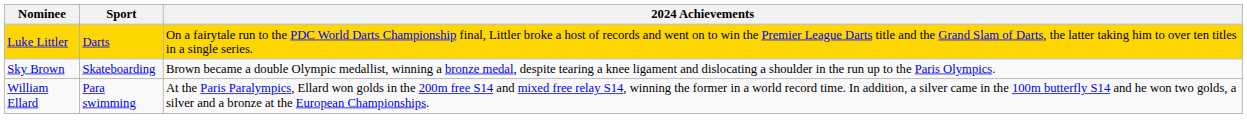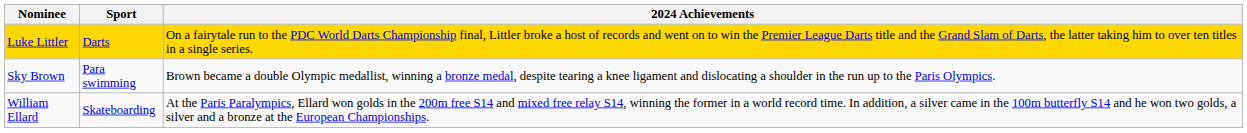 <table class="wikitable">
 <tr>
 <th>Nominee</th>
 <th>Sport</th>
 <th>2024 Achievements</th>
 </tr>
 <tr style="background:gold;">
 <td><a href='#'>Luke Littler</a></td>
 <td><a href='#'>Darts</a></td>
 <td>On a fairytale run to the <a href='#'>PDC World Darts Championship</a> final, Littler broke a host of records and went on to win the <a href='#'>Premier League Darts</a> title and the <a href='#'>Grand Slam of Darts</a>, the latter taking him to over ten titles in a single series.</td>
 </tr>
 <tr>
 <td><a href='#'>Sky Brown</a></td>
-<td><a href='#'>Skateboarding</a></td>
+<td><a href='#'>Para swimming</a></td>
 <td>Brown became a double Olympic medallist, winning a <a href='#'>bronze medal</a>, despite tearing a knee ligament and dislocating a shoulder in the run up to the <a href='#'>Paris Olympics</a>.</td>
 </tr>
 <tr>
 <td><a href='#'>William Ellard</a></td>
-<td><a href='#'>Para swimming</a></td>
+<td><a href='#'>Skateboarding</a></td>
 <td>At the <a href='#'>Paris Paralympics</a>, Ellard won golds in the <a href='#'>200m free S14</a> and <a href='#'>mixed  free relay S14</a>, winning the former in a  world record time. In addition, a silver came in the <a href='#'>100m butterfly S14</a> and he won two golds, a silver and a bronze at the <a href='#'>European Championships</a>.</td>
 </tr>
 </table>
